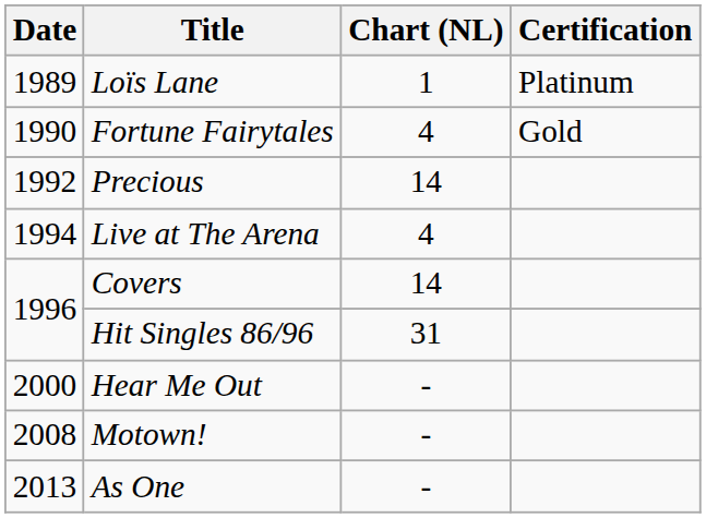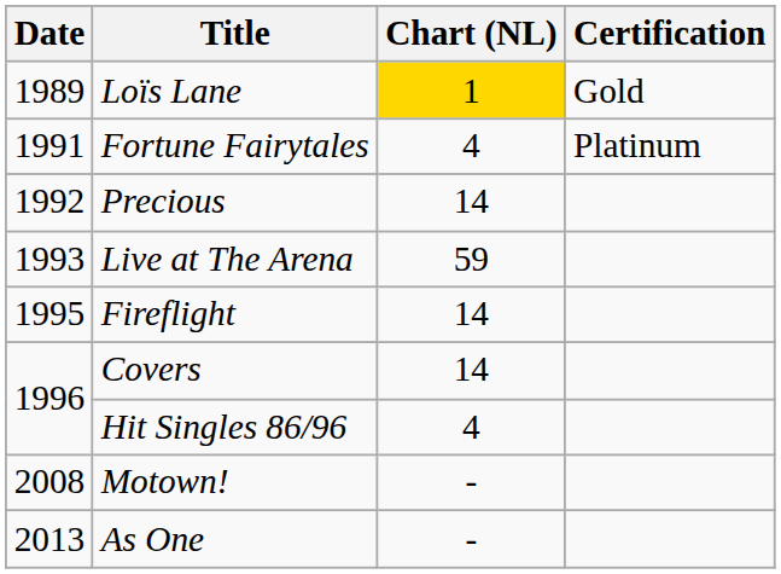 <table class="wikitable">
 <tr>
 <th>Date</th>
 <th>Title</th>
 <th>Chart (NL)</th>
 <th>Certification</th>
 </tr>
 <tr>
 <td>1989</td>
 <td><em>Loïs Lane</em></td>
-<td align="center">1</td>
-<td>Platinum </td>
+<td align="center" style="background: gold;">1</td>
+<td>Gold </td>
 </tr>
 <tr>
-<td>1990</td>
+<td>1991</td>
 <td><em>Fortune Fairytales</em></td>
 <td align="center">4</td>
-<td>Gold </td>
+<td>Platinum </td>
 </tr>
 <tr>
 <td>1992</td>
 <td><em>Precious</em></td>
 <td align="center">14</td>
 <td> </td>
 </tr>
 <tr>
-<td>1994</td>
+<td>1993</td>
 <td><em>Live at The Arena</em></td>
-<td align="center">4</td>
+<td align="center">59</td>
+<td> </td>
+</tr>
+<tr>
+<td>1995</td>
+<td><em>Fireflight</em></td>
+<td align="center">14</td>
 <td> </td>
 </tr>
 <tr>
 <td rowspan="2">1996</td>
 <td><em>Covers</em></td>
 <td align="center">14</td>
 <td> </td>
 </tr>
 <tr>
 <td><em>Hit Singles 86/96</em></td>
-<td align="center">31</td>
-<td> </td>
-</tr>
-<tr>
-<td>2000</td>
-<td><em>Hear Me Out</em></td>
-<td align="center">-</td>
+<td align="center">4</td>
 <td> </td>
 </tr>
 <tr>
 <td>2008</td>
 <td><em>Motown!</em></td>
 <td align="center">-</td>
 <td> </td>
 </tr>
 <tr>
 <td>2013</td>
 <td><em>As One</em></td>
 <td align="center">-</td>
 <td> </td>
 </tr>
 </table>
